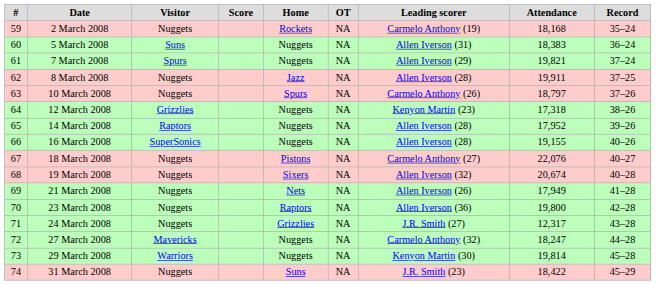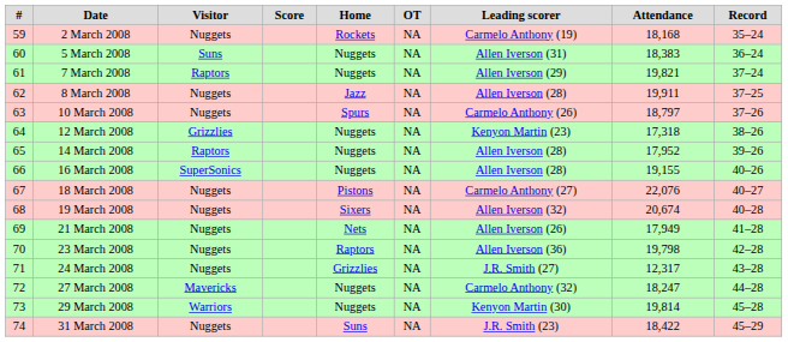 <table class="wikitable" width="80%">
 <tr align="center"  bgcolor="#dddddd">
 <td><strong>#</strong></td>
 <td><strong>Date</strong></td>
 <td><strong>Visitor</strong></td>
 <td><strong>Score</strong></td>
 <td><strong>Home</strong></td>
 <td><strong>OT</strong></td>
 <td><strong>Leading scorer</strong></td>
 <td><strong>Attendance</strong></td>
 <td><strong>Record</strong></td>
 </tr>
 <tr align="center" bgcolor="#ffcccc">
 <td>59</td>
 <td>2 March 2008</td>
 <td>Nuggets</td>
 <td></td>
 <td><a href='#'>Rockets</a></td>
 <td>NA</td>
 <td><a href='#'>Carmelo Anthony</a> (19)</td>
 <td>18,168</td>
 <td>35–24</td>
 </tr>
 <tr align="center" bgcolor="#bbffbb">
 <td>60</td>
 <td>5 March 2008</td>
 <td><a href='#'>Suns</a></td>
 <td></td>
 <td>Nuggets</td>
 <td>NA</td>
 <td><a href='#'>Allen Iverson</a> (31)</td>
 <td>18,383</td>
 <td>36–24</td>
 </tr>
 <tr align="center" bgcolor="#bbffbb">
 <td>61</td>
 <td>7 March 2008</td>
-<td><a href='#'>Spurs</a></td>
+<td><a href='#'>Raptors</a></td>
 <td></td>
 <td>Nuggets</td>
 <td>NA</td>
 <td><a href='#'>Allen Iverson</a> (29)</td>
 <td>19,821</td>
 <td>37–24</td>
 </tr>
 <tr align="center" bgcolor="#ffcccc">
 <td>62</td>
 <td>8 March 2008</td>
 <td>Nuggets</td>
 <td></td>
 <td><a href='#'>Jazz</a></td>
 <td>NA</td>
 <td><a href='#'>Allen Iverson</a> (28)</td>
 <td>19,911</td>
 <td>37–25</td>
 </tr>
 <tr align="center" bgcolor="#ffcccc">
 <td>63</td>
 <td>10 March 2008</td>
 <td>Nuggets</td>
 <td></td>
 <td><a href='#'>Spurs</a></td>
 <td>NA</td>
 <td><a href='#'>Carmelo Anthony</a> (26)</td>
 <td>18,797</td>
 <td>37–26</td>
 </tr>
 <tr align="center" bgcolor="#bbffbb">
 <td>64</td>
 <td>12 March 2008</td>
 <td><a href='#'>Grizzlies</a></td>
 <td></td>
 <td>Nuggets</td>
 <td>NA</td>
 <td><a href='#'>Kenyon Martin</a> (23)</td>
 <td>17,318</td>
 <td>38–26</td>
 </tr>
 <tr align="center" bgcolor="#bbffbb">
 <td>65</td>
 <td>14 March 2008</td>
 <td><a href='#'>Raptors</a></td>
 <td></td>
 <td>Nuggets</td>
 <td>NA</td>
 <td><a href='#'>Allen Iverson</a> (28)</td>
 <td>17,952</td>
 <td>39–26</td>
 </tr>
 <tr align="center" bgcolor="#bbffbb">
 <td>66</td>
 <td>16 March 2008</td>
 <td><a href='#'>SuperSonics</a></td>
 <td></td>
 <td>Nuggets</td>
 <td>NA</td>
 <td><a href='#'>Allen Iverson</a> (28)</td>
 <td>19,155</td>
 <td>40–26</td>
 </tr>
 <tr align="center" bgcolor="#ffcccc">
 <td>67</td>
 <td>18 March 2008</td>
 <td>Nuggets</td>
 <td></td>
 <td><a href='#'>Pistons</a></td>
 <td>NA</td>
 <td><a href='#'>Carmelo Anthony</a> (27)</td>
 <td>22,076</td>
 <td>40–27</td>
 </tr>
 <tr align="center" bgcolor="#ffcccc">
 <td>68</td>
 <td>19 March 2008</td>
 <td>Nuggets</td>
 <td></td>
 <td><a href='#'>Sixers</a></td>
 <td>NA</td>
 <td><a href='#'>Allen Iverson</a> (32)</td>
 <td>20,674</td>
 <td>40–28</td>
 </tr>
 <tr align="center" bgcolor="#bbffbb">
 <td>69</td>
 <td>21 March 2008</td>
 <td>Nuggets</td>
 <td></td>
 <td><a href='#'>Nets</a></td>
 <td>NA</td>
 <td><a href='#'>Allen Iverson</a> (26)</td>
 <td>17,949</td>
 <td>41–28</td>
 </tr>
 <tr align="center" bgcolor="#bbffbb">
 <td>70</td>
 <td>23 March 2008</td>
 <td>Nuggets</td>
 <td></td>
 <td><a href='#'>Raptors</a></td>
 <td>NA</td>
 <td><a href='#'>Allen Iverson</a> (36)</td>
-<td>19,800</td>
+<td>19,798</td>
 <td>42–28</td>
 </tr>
 <tr align="center" bgcolor="#bbffbb">
 <td>71</td>
 <td>24 March 2008</td>
 <td>Nuggets</td>
 <td></td>
 <td><a href='#'>Grizzlies</a></td>
 <td>NA</td>
 <td><a href='#'>J.R. Smith</a> (27)</td>
 <td>12,317</td>
 <td>43–28</td>
 </tr>
 <tr align="center" bgcolor="#bbffbb">
 <td>72</td>
 <td>27 March 2008</td>
 <td><a href='#'>Mavericks</a></td>
 <td></td>
 <td>Nuggets</td>
 <td>NA</td>
 <td><a href='#'>Carmelo Anthony</a> (32)</td>
 <td>18,247</td>
 <td>44–28</td>
 </tr>
 <tr align="center" bgcolor="#bbffbb">
 <td>73</td>
 <td>29 March 2008</td>
 <td><a href='#'>Warriors</a></td>
 <td></td>
 <td>Nuggets</td>
 <td>NA</td>
 <td><a href='#'>Kenyon Martin</a> (30)</td>
 <td>19,814</td>
 <td>45–28</td>
 </tr>
 <tr align="center" bgcolor="#ffcccc">
 <td>74</td>
 <td>31 March 2008</td>
 <td>Nuggets</td>
 <td></td>
 <td><a href='#'>Suns</a></td>
 <td>NA</td>
 <td><a href='#'>J.R. Smith</a> (23)</td>
 <td>18,422</td>
 <td>45–29</td>
 </tr>
 </table>
